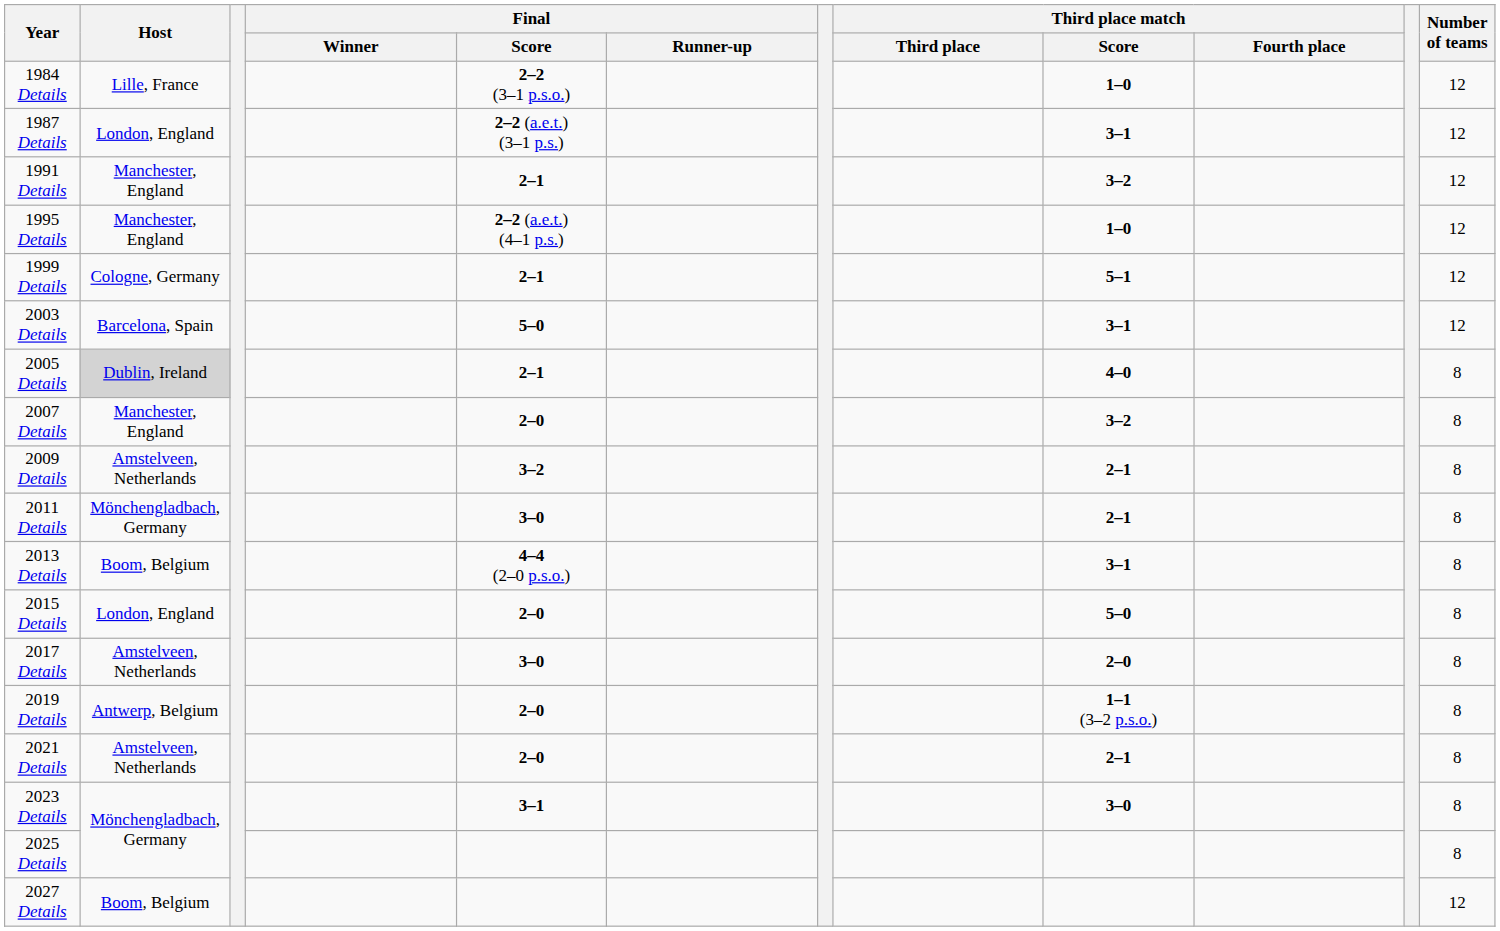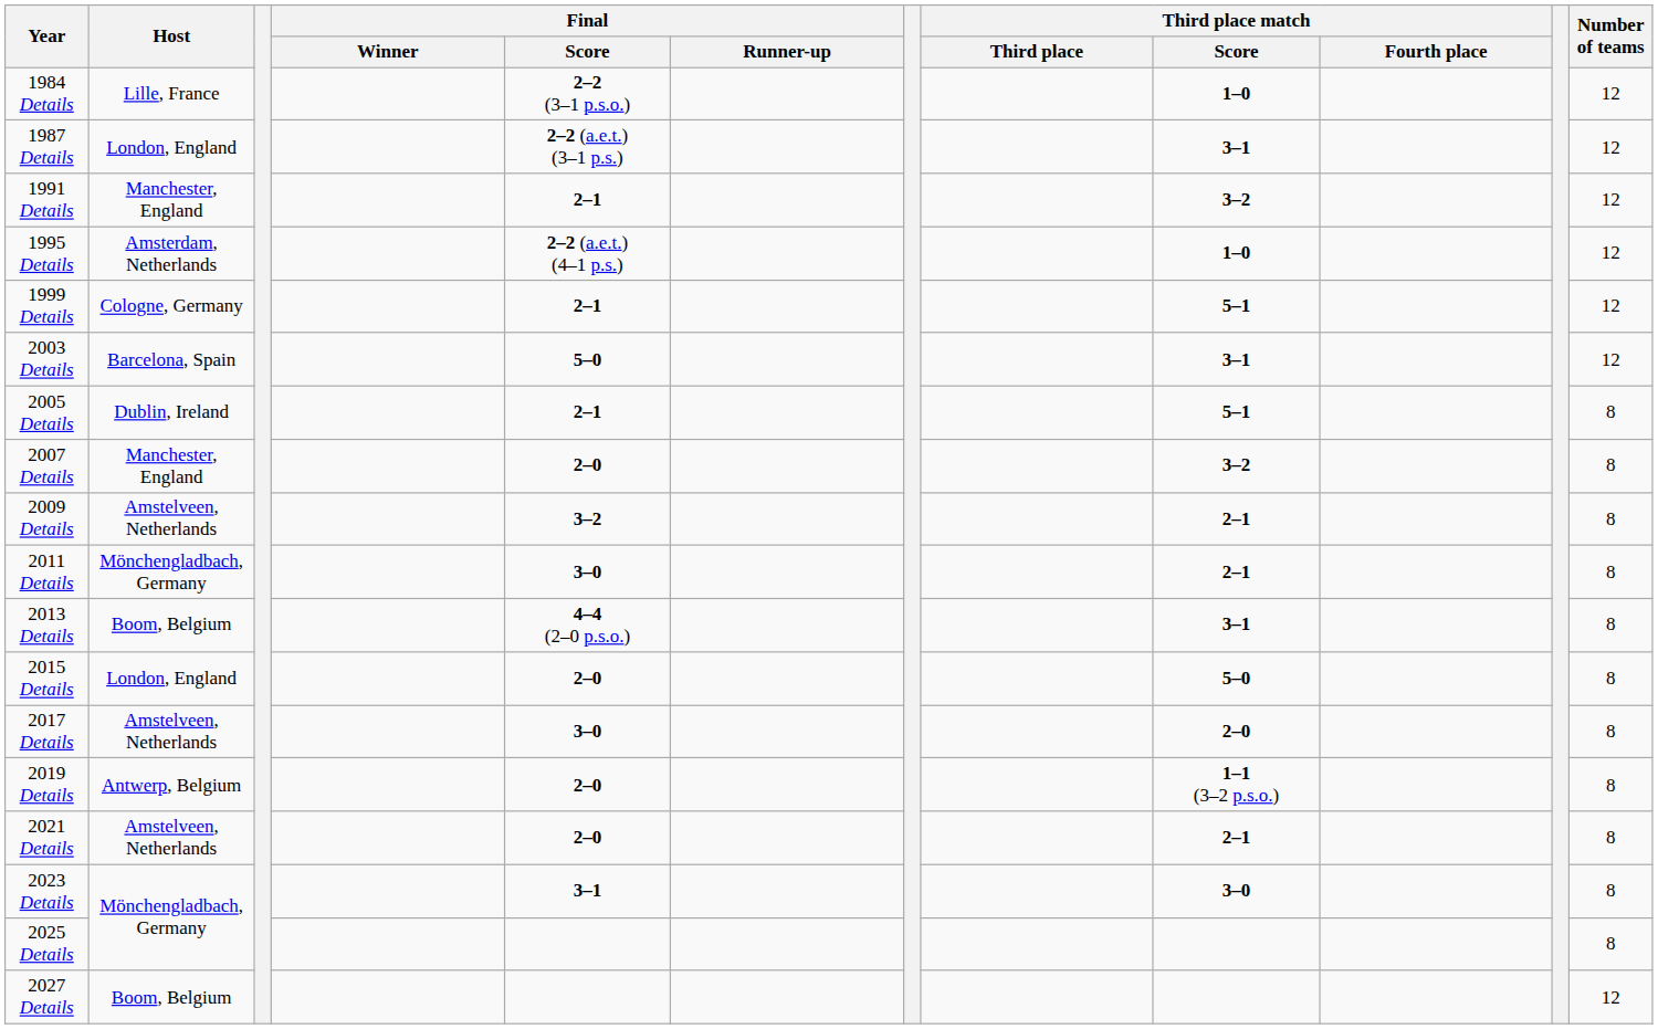 <table class="wikitable" style="text-align:center;width:100%; font-size:90%;">
 <tr>
 <th rowspan=2 width=5%>Year</th>
 <th rowspan=2 width=10%>Host</th>
 <th width=1% rowspan=20></th>
 <th colspan=3>Final</th>
 <th width=1% rowspan=20></th>
 <th colspan=3>Third place match</th>
 <th width=1% rowspan=20></th>
 <th width=5% rowspan=2>Number of teams</th>
 </tr>
 <tr>
 <th width=14%>Winner</th>
 <th width=10%>Score</th>
 <th width=14%>Runner-up</th>
 <th width=14%>Third place</th>
 <th width=10%>Score</th>
 <th width=14%>Fourth place</th>
 </tr>
 <tr>
 <td>1984 <br> <em><a href='#'>Details</a></em></td>
 <td><a href='#'>Lille</a>, France</td>
 <td><strong></strong></td>
 <td><strong>2–2</strong> <br>(3–1 <a href='#'>p.s.o.</a>)</td>
 <td></td>
 <td></td>
 <td><strong>1–0</strong></td>
 <td></td>
 <td>12</td>
 </tr>
 <tr>
 <td>1987 <br> <em><a href='#'>Details</a></em></td>
 <td><a href='#'>London</a>, England</td>
 <td><strong></strong></td>
 <td><strong>2–2</strong> (<a href='#'>a.e.t.</a>)<br>(3–1 <a href='#'>p.s.</a>)</td>
 <td></td>
 <td></td>
 <td><strong>3–1</strong></td>
 <td></td>
 <td>12</td>
 </tr>
 <tr>
 <td>1991 <br> <em><a href='#'>Details</a></em></td>
 <td><a href='#'>Manchester</a>, England</td>
 <td><strong></strong></td>
 <td><strong>2–1</strong></td>
 <td></td>
 <td></td>
 <td><strong>3–2</strong></td>
 <td></td>
 <td>12</td>
 </tr>
 <tr>
 <td>1995 <br> <em><a href='#'>Details</a></em></td>
-<td><a href='#'>Manchester</a>, England</td>
+<td><a href='#'>Amsterdam</a>, Netherlands</td>
 <td><strong></strong></td>
 <td><strong>2–2</strong> (<a href='#'>a.e.t.</a>)<br>(4–1 <a href='#'>p.s.</a>)</td>
 <td></td>
 <td></td>
 <td><strong>1–0</strong></td>
 <td></td>
 <td>12</td>
 </tr>
 <tr>
 <td>1999 <br> <em><a href='#'>Details</a></em></td>
 <td><a href='#'>Cologne</a>, Germany</td>
 <td><strong></strong></td>
 <td><strong>2–1</strong></td>
 <td></td>
 <td></td>
 <td><strong>5–1</strong></td>
 <td></td>
 <td>12</td>
 </tr>
 <tr>
 <td>2003 <br> <em><a href='#'>Details</a></em></td>
 <td><a href='#'>Barcelona</a>, Spain</td>
 <td><strong></strong></td>
 <td><strong>5–0</strong></td>
 <td></td>
 <td></td>
 <td><strong>3–1</strong></td>
 <td></td>
 <td>12</td>
 </tr>
 <tr>
 <td>2005 <br> <em><a href='#'>Details</a></em></td>
-<td style="background: lightgrey;"><a href='#'>Dublin</a>, Ireland</td>
+<td><a href='#'>Dublin</a>, Ireland</td>
 <td><strong></strong></td>
 <td><strong>2–1</strong></td>
 <td></td>
 <td></td>
-<td><strong>4–0</strong></td>
+<td><strong>5–1</strong></td>
 <td></td>
 <td>8</td>
 </tr>
 <tr>
 <td>2007 <br> <em><a href='#'>Details</a></em></td>
 <td><a href='#'>Manchester</a>, England</td>
 <td><strong></strong></td>
 <td><strong>2–0</strong></td>
 <td></td>
 <td></td>
 <td><strong>3–2</strong></td>
 <td></td>
 <td>8</td>
 </tr>
 <tr>
 <td>2009 <br> <em><a href='#'>Details</a></em></td>
 <td><a href='#'>Amstelveen</a>, Netherlands</td>
 <td><strong></strong></td>
 <td><strong>3–2</strong></td>
 <td></td>
 <td></td>
 <td><strong>2–1</strong></td>
 <td></td>
 <td>8</td>
 </tr>
 <tr>
 <td>2011 <br> <em><a href='#'>Details</a></em></td>
 <td><a href='#'>Mönchengladbach</a>, Germany</td>
 <td><strong></strong></td>
 <td><strong>3–0</strong></td>
 <td></td>
 <td></td>
 <td><strong>2–1</strong></td>
 <td></td>
 <td>8</td>
 </tr>
 <tr>
 <td>2013 <br> <em><a href='#'>Details</a></em></td>
 <td><a href='#'>Boom</a>, Belgium</td>
 <td><strong></strong></td>
 <td><strong>4–4</strong> <br>(2–0 <a href='#'>p.s.o.</a>)</td>
 <td></td>
 <td></td>
 <td><strong>3–1</strong></td>
 <td></td>
 <td>8</td>
 </tr>
 <tr>
 <td>2015 <br> <em><a href='#'>Details</a></em></td>
 <td><a href='#'>London</a>, England</td>
 <td><strong></strong></td>
 <td><strong>2–0</strong></td>
 <td></td>
 <td></td>
 <td><strong>5–0</strong></td>
 <td></td>
 <td>8</td>
 </tr>
 <tr>
 <td>2017 <br> <em><a href='#'>Details</a></em></td>
 <td><a href='#'>Amstelveen</a>, Netherlands</td>
 <td><strong></strong></td>
 <td><strong>3–0</strong></td>
 <td></td>
 <td></td>
 <td><strong>2–0</strong></td>
 <td></td>
 <td>8</td>
 </tr>
 <tr>
 <td>2019 <br> <em><a href='#'>Details</a></em></td>
 <td><a href='#'>Antwerp</a>, Belgium</td>
 <td><strong></strong></td>
 <td><strong>2–0</strong></td>
 <td></td>
 <td></td>
 <td><strong>1–1</strong> <br>(3–2 <a href='#'>p.s.o.</a>)</td>
 <td></td>
 <td>8</td>
 </tr>
 <tr>
 <td>2021 <br> <em><a href='#'>Details</a></em></td>
 <td><a href='#'>Amstelveen</a>, Netherlands</td>
 <td><strong></strong></td>
 <td><strong>2–0</strong></td>
 <td></td>
 <td></td>
 <td><strong>2–1</strong></td>
 <td></td>
 <td>8</td>
 </tr>
 <tr>
 <td>2023<br><em><a href='#'>Details</a></em></td>
 <td rowspan=2><a href='#'>Mönchengladbach</a>, Germany</td>
 <td><strong></strong></td>
 <td><strong>3–1</strong></td>
 <td></td>
 <td></td>
 <td><strong>3–0</strong></td>
 <td></td>
 <td>8</td>
 </tr>
 <tr>
 <td>2025<br><em><a href='#'>Details</a></em></td>
 <td></td>
 <td></td>
 <td></td>
 <td></td>
 <td></td>
 <td></td>
 <td>8</td>
 </tr>
 <tr>
 <td>2027<br><em><a href='#'>Details</a></em></td>
 <td><a href='#'>Boom</a>, Belgium</td>
 <td></td>
 <td></td>
 <td></td>
 <td></td>
 <td></td>
 <td></td>
 <td>12</td>
 </tr>
 </table>
